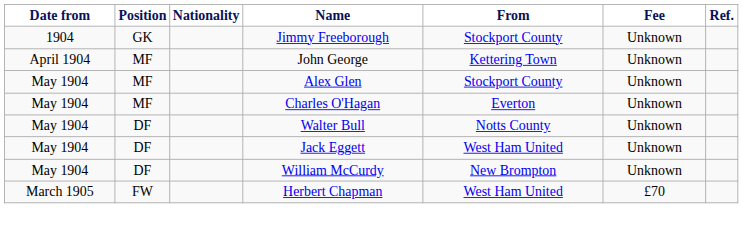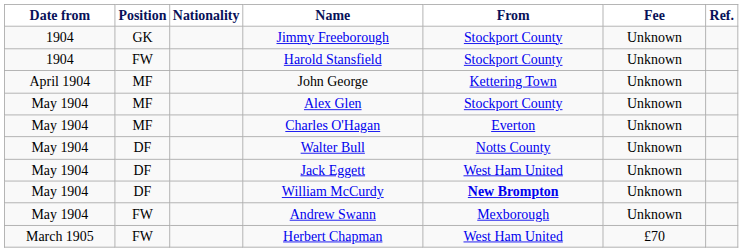 <table class="wikitable" style="text-align:center">
 <tr>
 <th style="background:#FFFFFF; color:#081159; width:120px;">Date from</th>
 <th style="background:#FFFFFF; color:#081159; width:50px;">Position</th>
 <th style="background:#FFFFFF; color:#081159; width:50px;">Nationality</th>
 <th style="background:#FFFFFF; color:#081159; width:200px;">Name</th>
 <th style="background:#FFFFFF; color:#081159; width:200px;">From</th>
 <th style="background:#FFFFFF; color:#081159; width:110px;">Fee</th>
 <th style="background:#FFFFFF; color:#081159; width:30px;">Ref.</th>
 </tr>
 <tr>
 <td>1904</td>
 <td>GK</td>
 <td></td>
 <td><a href='#'>Jimmy Freeborough</a></td>
+<td><a href='#'>Stockport County</a></td>
+<td>Unknown</td>
+<td></td>
+</tr>
+<tr>
+<td>1904</td>
+<td>FW</td>
+<td></td>
+<td><a href='#'>Harold Stansfield</a></td>
 <td><a href='#'>Stockport County</a></td>
 <td>Unknown</td>
 <td></td>
 </tr>
 <tr>
 <td>April 1904</td>
 <td>MF</td>
 <td></td>
 <td>John George</td>
 <td><a href='#'>Kettering Town</a></td>
 <td>Unknown</td>
 <td></td>
 </tr>
 <tr>
 <td>May 1904</td>
 <td>MF</td>
 <td></td>
 <td><a href='#'>Alex Glen</a></td>
 <td><a href='#'>Stockport County</a></td>
 <td>Unknown</td>
 <td></td>
 </tr>
 <tr>
 <td>May 1904</td>
 <td>MF</td>
 <td></td>
 <td><a href='#'>Charles O'Hagan</a></td>
 <td><a href='#'>Everton</a></td>
 <td>Unknown</td>
 <td></td>
 </tr>
 <tr>
 <td>May 1904</td>
 <td>DF</td>
 <td></td>
 <td><a href='#'>Walter Bull</a></td>
 <td><a href='#'>Notts County</a></td>
 <td>Unknown</td>
 <td></td>
 </tr>
 <tr>
 <td>May 1904</td>
 <td>DF</td>
 <td></td>
 <td><a href='#'>Jack Eggett</a></td>
 <td><a href='#'>West Ham United</a></td>
 <td>Unknown</td>
 <td></td>
 </tr>
 <tr>
 <td>May 1904</td>
 <td>DF</td>
 <td></td>
 <td><a href='#'>William McCurdy</a></td>
-<td><a href='#'>New Brompton</a></td>
+<td><strong><a href='#'>New Brompton</a></strong></td>
+<td>Unknown</td>
+<td></td>
+</tr>
+<tr>
+<td>May 1904</td>
+<td>FW</td>
+<td></td>
+<td><a href='#'>Andrew Swann</a></td>
+<td><a href='#'>Mexborough</a></td>
 <td>Unknown</td>
 <td></td>
 </tr>
 <tr>
 <td>March 1905</td>
 <td>FW</td>
 <td></td>
 <td><a href='#'>Herbert Chapman</a></td>
 <td><a href='#'>West Ham United</a></td>
 <td>£70</td>
 <td></td>
 </tr>
 </table>
